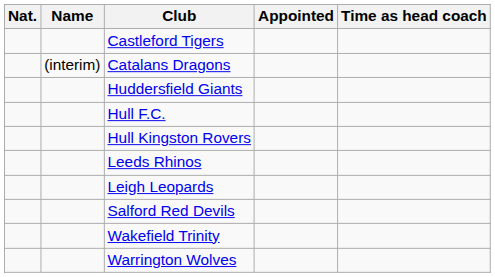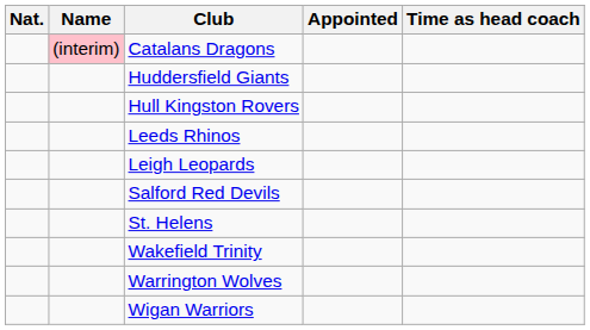 <table class="wikitable sortable">
 <tr>
 <th>Nat.</th>
 <th>Name</th>
 <th>Club</th>
 <th>Appointed</th>
 <th>Time as head coach</th>
 </tr>
 <tr>
 <td></td>
-<td></td>
-<td> <a href='#'>Castleford Tigers</a></td>
-<td></td>
-<td></td>
-</tr>
-<tr>
-<td></td>
-<td> (interim)</td>
+<td style="background: pink;"> (interim)</td>
 <td> <a href='#'>Catalans Dragons</a></td>
 <td></td>
 <td></td>
 </tr>
 <tr>
 <td></td>
 <td></td>
 <td> <a href='#'>Huddersfield Giants</a></td>
-<td></td>
-<td></td>
-</tr>
-<tr>
-<td></td>
-<td></td>
-<td> <a href='#'>Hull F.C.</a></td>
 <td></td>
 <td></td>
 </tr>
 <tr>
 <td></td>
 <td></td>
 <td> <a href='#'>Hull Kingston Rovers</a></td>
 <td></td>
 <td></td>
 </tr>
 <tr>
 <td></td>
 <td></td>
 <td> <a href='#'>Leeds Rhinos</a></td>
 <td></td>
 <td></td>
 </tr>
 <tr>
 <td></td>
 <td></td>
 <td> <a href='#'>Leigh Leopards</a></td>
 <td></td>
 <td></td>
 </tr>
 <tr>
 <td></td>
 <td></td>
 <td> <a href='#'>Salford Red Devils</a></td>
 <td></td>
 <td></td>
 </tr>
 <tr>
 <td></td>
 <td></td>
+<td> <a href='#'>St. Helens</a></td>
+<td></td>
+<td></td>
+</tr>
+<tr>
+<td></td>
+<td></td>
 <td> <a href='#'>Wakefield Trinity</a></td>
 <td></td>
 <td></td>
 </tr>
 <tr>
 <td></td>
 <td></td>
 <td> <a href='#'>Warrington Wolves</a></td>
 <td></td>
 <td></td>
 </tr>
+<tr>
+<td></td>
+<td></td>
+<td> <a href='#'>Wigan Warriors</a></td>
+<td></td>
+<td></td>
+</tr>
 </table>
